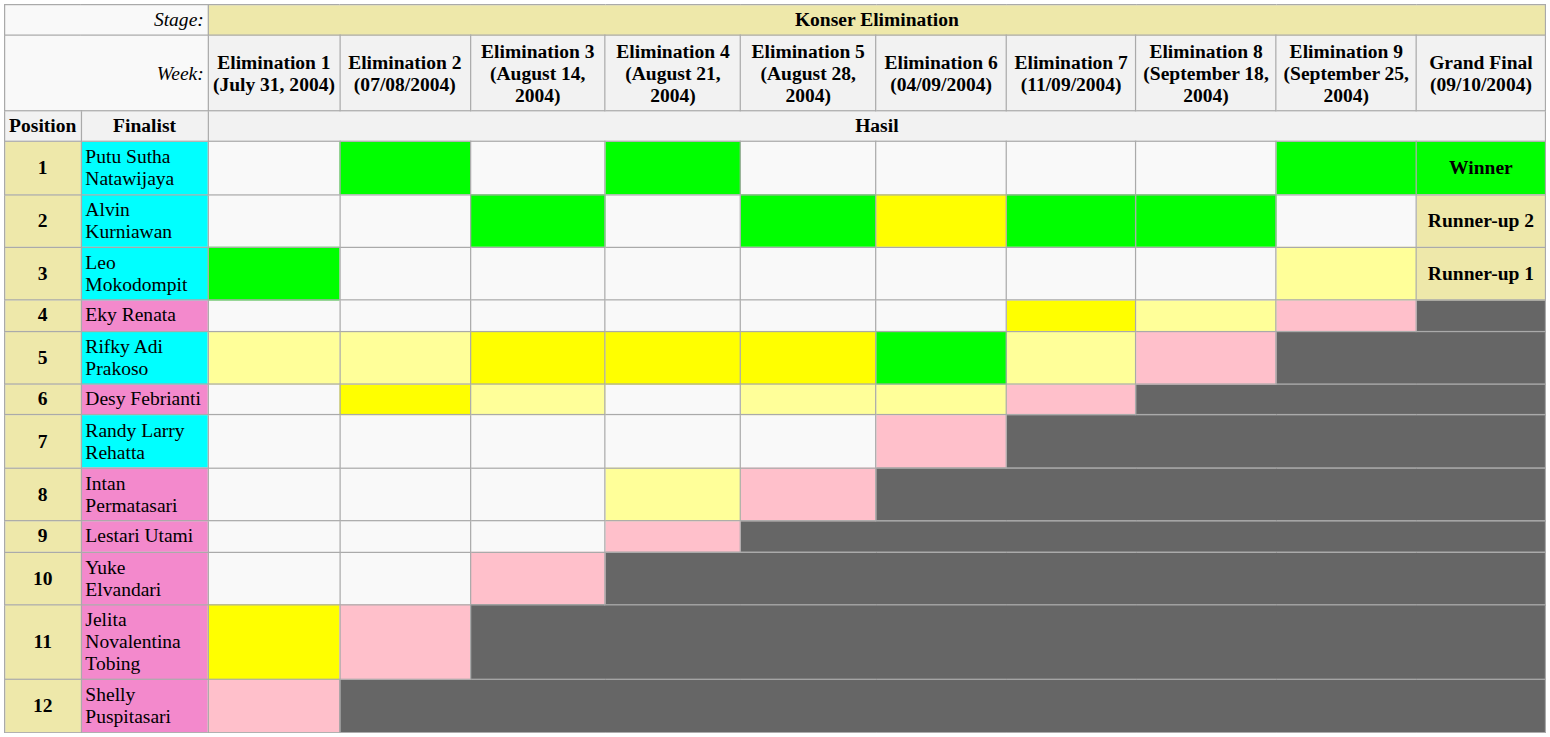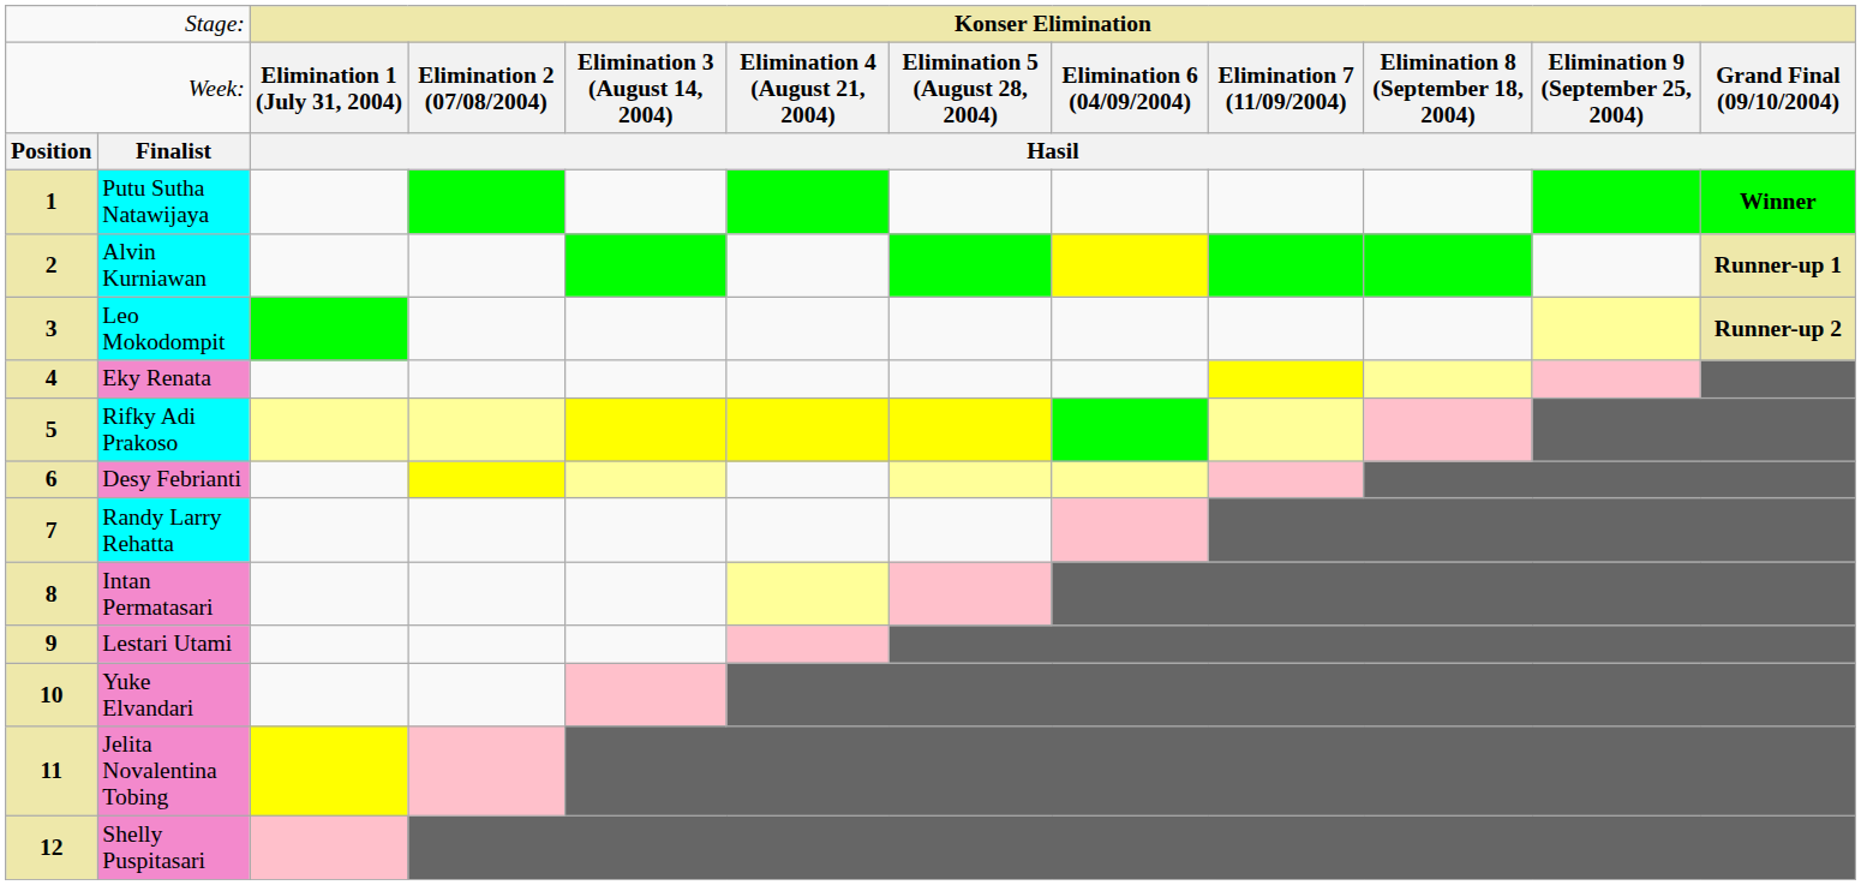 <table class="wikitable" style="margin:1em auto;">
 <tr>
 <td colspan="2" align="right"><em>Stage:</em></td>
 <td colspan="10" bgcolor="palegoldenrod" align="Center"><strong>Konser Elimination</strong></td>
 </tr>
 <tr>
 <td colspan="2" align="right"><em>Week:</em></td>
 <th>Elimination 1 (July 31, 2004)</th>
 <th>Elimination 2 (07/08/2004)</th>
 <th>Elimination 3 (August 14, 2004)</th>
 <th>Elimination 4 (August 21, 2004)</th>
 <th>Elimination 5 (August 28, 2004)</th>
 <th>Elimination 6 (04/09/2004)</th>
 <th>Elimination 7 (11/09/2004)</th>
 <th>Elimination 8 (September 18, 2004)</th>
 <th>Elimination 9 (September 25, 2004)</th>
 <th>Grand Final (09/10/2004)</th>
 </tr>
 <tr>
 <th>Position</th>
 <th>Finalist</th>
 <th colspan="10" align="center">Hasil</th>
 </tr>
 <tr>
 <td align="center" bgcolor="palegoldenrod"><strong>1</strong></td>
 <td bgcolor="cyan">Putu Sutha Natawijaya</td>
 <td></td>
 <td bgcolor="lime" align="center"></td>
 <td></td>
 <td bgcolor="lime" align="center"></td>
 <td></td>
 <td></td>
 <td></td>
 <td></td>
 <td bgcolor="lime" align="center"></td>
 <td align="center" bgcolor="lime"><strong>Winner</strong></td>
 </tr>
 <tr>
 <td align="center" bgcolor="palegoldenrod"><strong>2</strong></td>
 <td bgcolor="cyan">Alvin Kurniawan</td>
 <td></td>
 <td></td>
 <td bgcolor="lime" align="center"></td>
 <td></td>
 <td bgcolor="lime" align="center"></td>
 <td bgcolor="#FFFF00" align="center"></td>
 <td bgcolor="lime" align="center"></td>
 <td bgcolor="lime" align="center"></td>
 <td></td>
-<td align="center" bgcolor="palegoldenrod"><strong>Runner-up 2</strong></td>
+<td align="center" bgcolor="palegoldenrod"><strong>Runner-up 1</strong></td>
 </tr>
 <tr>
 <td align="center" bgcolor="palegoldenrod"><strong>3</strong></td>
 <td bgcolor="cyan">Leo Mokodompit</td>
 <td bgcolor="lime" align="center"></td>
 <td></td>
 <td></td>
 <td></td>
 <td></td>
 <td></td>
 <td></td>
 <td></td>
 <td bgcolor="FFFF99" align="center"></td>
-<td align="center" bgcolor="palegoldenrod"><strong>Runner-up 1</strong></td>
+<td align="center" bgcolor="palegoldenrod"><strong>Runner-up 2</strong></td>
 </tr>
 <tr>
 <td align="center" bgcolor="palegoldenrod"><strong>4</strong></td>
 <td bgcolor="F389CC">Eky Renata</td>
 <td></td>
 <td></td>
 <td></td>
 <td></td>
 <td></td>
 <td></td>
 <td bgcolor="FFFF00" align="center"></td>
 <td bgcolor="FFFF99" align="center"></td>
 <td bgcolor="pink" align="center"></td>
 <td colspan="1" bgcolor="666666"></td>
 </tr>
 <tr>
 <td align="center" bgcolor="palegoldenrod"><strong>5</strong></td>
 <td bgcolor="cyan">Rifky Adi Prakoso</td>
 <td bgcolor="FFFF99" align="center"></td>
 <td bgcolor="FFFF99" align="center"></td>
 <td bgcolor="FFFF00" align="center"></td>
 <td bgcolor="FFFF00" align="center"></td>
 <td bgcolor="FFFF00" align="center"></td>
 <td bgcolor="lime" align="center"></td>
 <td bgcolor="FFFF99" align="center"></td>
 <td bgcolor="pink" align="center"></td>
 <td colspan="2" bgcolor="666666"></td>
 </tr>
 <tr>
 <td align="center" bgcolor="palegoldenrod"><strong>6</strong></td>
 <td bgcolor="F389CC">Desy Febrianti</td>
 <td></td>
 <td bgcolor="FFFF00" align="center"></td>
 <td bgcolor="FFFF99" align="center"></td>
 <td></td>
 <td bgcolor="FFFF99" align="center"></td>
 <td bgcolor="FFFF99" align="center"></td>
 <td bgcolor="pink" align="center"></td>
 <td colspan="3" bgcolor="666666"></td>
 </tr>
 <tr>
 <td align="center" bgcolor="palegoldenrod"><strong>7</strong></td>
 <td bgcolor="cyan">Randy Larry Rehatta</td>
 <td></td>
 <td></td>
 <td></td>
 <td></td>
 <td></td>
 <td bgcolor="pink" align="center"></td>
 <td colspan="4" bgcolor="666666"></td>
 </tr>
 <tr>
 <td align="center" bgcolor="palegoldenrod"><strong>8</strong></td>
 <td bgcolor="F389CC">Intan Permatasari</td>
 <td></td>
 <td></td>
 <td></td>
 <td bgcolor="FFFF99" align="center"></td>
 <td bgcolor="pink" align="center"></td>
 <td colspan="5" bgcolor="666666"></td>
 </tr>
 <tr>
 <td align="center" bgcolor="palegoldenrod"><strong>9</strong></td>
 <td bgcolor="F389CC">Lestari Utami</td>
 <td></td>
 <td></td>
 <td></td>
 <td bgcolor="pink" align="center"></td>
 <td colspan="6" bgcolor="666666"></td>
 </tr>
 <tr>
 <td align="center" bgcolor="palegoldenrod"><strong>10</strong></td>
 <td bgcolor="F389CC">Yuke Elvandari</td>
 <td></td>
 <td></td>
 <td bgcolor="pink" align="center"></td>
 <td colspan="7" bgcolor="666666"></td>
 </tr>
 <tr>
 <td align="center" bgcolor="palegoldenrod"><strong>11</strong></td>
 <td bgcolor="F389CC">Jelita Novalentina Tobing</td>
 <td bgcolor="FFFF00" align="center"></td>
 <td bgcolor="pink" align="center"></td>
 <td colspan="8" bgcolor="666666"></td>
 </tr>
 <tr>
 <td align="center" bgcolor="palegoldenrod"><strong>12</strong></td>
 <td bgcolor="F389CC">Shelly Puspitasari</td>
 <td bgcolor="pink" align="center"></td>
 <td colspan="9" bgcolor="666666"></td>
 </tr>
 <tr>
 </tr>
 </table>
